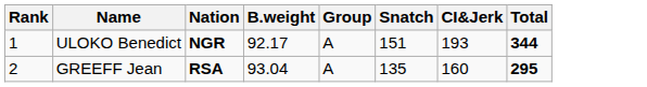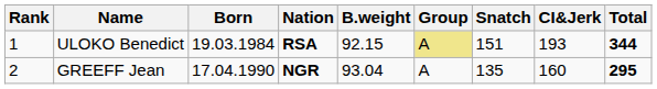 <table class="wikitable">
 <tr>
 <th>Rank</th>
 <th>Name</th>
+<th>Born</th>
 <th>Nation</th>
 <th>B.weight</th>
 <th>Group</th>
 <th>Snatch</th>
 <th>CI&Jerk</th>
 <th>Total</th>
 </tr>
 <tr>
 <td>1</td>
 <td>ULOKO Benedict</td>
-<td><strong>NGR</strong></td>
-<td>92.17</td>
-<td>A</td>
+<td>19.03.1984</td>
+<td><strong>RSA</strong></td>
+<td>92.15</td>
+<td style="background: khaki;">A</td>
 <td>151</td>
 <td>193</td>
 <td><strong>344</strong></td>
 </tr>
 <tr>
 <td>2</td>
 <td>GREEFF Jean</td>
-<td><strong>RSA</strong></td>
+<td>17.04.1990</td>
+<td><strong>NGR</strong></td>
 <td>93.04</td>
 <td>A</td>
 <td>135</td>
 <td>160</td>
 <td><strong>295</strong></td>
 </tr>
 </table>
